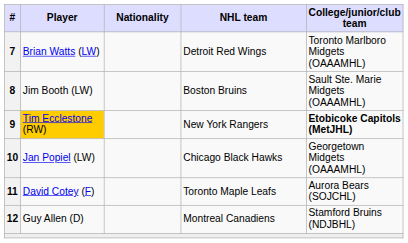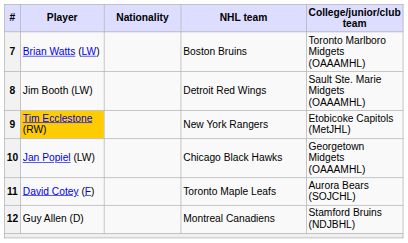 <table class="wikitable" style="width: 100%">
 <tr>
 <th style="background:#ddf; width:2.75%;">#</th>
 <th style="background:#ddf; width:22.0%;">Player</th>
 <th style="background:#ddf; width:20.0%;">Nationality</th>
 <th style="background:#ddf; width:34.0%;">NHL team</th>
 <th style="background:#ddf; width:100.0%;">College/junior/club team</th>
 </tr>
 <tr>
 <th>7</th>
 <td><a href='#'>Brian Watts</a> (<a href='#'>LW</a>)</td>
 <td></td>
-<td>Detroit Red Wings</td>
+<td>Boston Bruins</td>
 <td>Toronto Marlboro Midgets (OAAAMHL)</td>
 </tr>
 <tr>
 <th>8</th>
 <td>Jim Booth (LW)</td>
 <td></td>
-<td>Boston Bruins</td>
+<td>Detroit Red Wings</td>
 <td>Sault Ste. Marie Midgets (OAAAMHL)</td>
 </tr>
 <tr>
 <th>9</th>
 <td bgcolor="#FFCC00"><a href='#'>Tim Ecclestone</a> (RW)</td>
 <td></td>
 <td>New York Rangers</td>
-<td><strong>Etobicoke Capitols (MetJHL)</strong></td>
+<td>Etobicoke Capitols (MetJHL)</td>
 </tr>
 <tr>
 <th>10</th>
 <td><a href='#'>Jan Popiel</a> (LW)</td>
 <td></td>
 <td>Chicago Black Hawks</td>
 <td>Georgetown Midgets (OAAAMHL)</td>
 </tr>
 <tr>
 <th>11</th>
 <td><a href='#'>David Cotey</a> (<a href='#'>F</a>)</td>
 <td></td>
 <td>Toronto Maple Leafs</td>
 <td>Aurora Bears (SOJCHL)</td>
 </tr>
 <tr>
 <th>12</th>
 <td>Guy Allen (D)</td>
 <td></td>
 <td>Montreal Canadiens</td>
 <td>Stamford Bruins (NDJBHL)</td>
 </tr>
 <tr>
 <td align=center colspan="6" bgcolor="#efefef"></td>
 </tr>
 </table>
